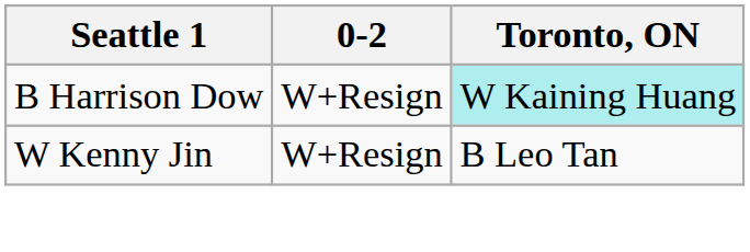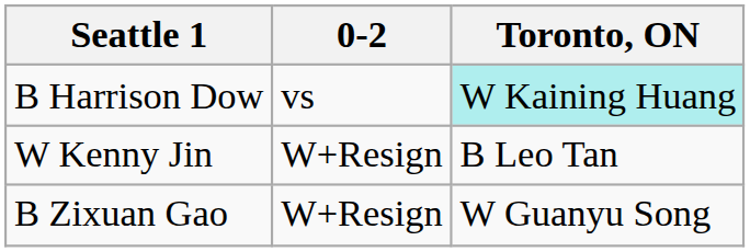 <table class="wikitable">
 <tr>
 <th>Seattle 1</th>
 <th>0-2</th>
 <th>Toronto, ON</th>
 </tr>
 <tr>
 <td>B Harrison Dow</td>
-<td>W+Resign</td>
+<td>vs</td>
 <td style="background: paleturquoise;">W Kaining Huang</td>
 </tr>
 <tr>
 <td>W Kenny Jin</td>
 <td>W+Resign</td>
 <td>B Leo Tan</td>
 </tr>
+<tr>
+<td>B Zixuan Gao</td>
+<td>W+Resign</td>
+<td>W Guanyu Song</td>
+</tr>
 </table>
